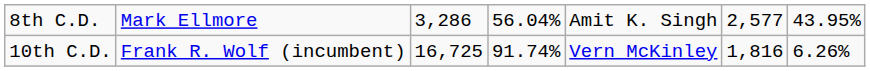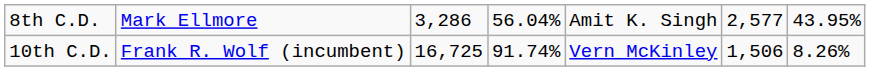 <table class="wikitable">
 <tr>
 <td>8th C.D.</td>
 <td><a href='#'>Mark Ellmore</a></td>
 <td>3,286</td>
 <td>56.04%</td>
 <td>Amit K. Singh</td>
 <td>2,577</td>
 <td>43.95%</td>
 </tr>
 <tr>
 <td>10th C.D.</td>
 <td><a href='#'>Frank R. Wolf</a> (incumbent)</td>
 <td>16,725</td>
 <td>91.74%</td>
 <td><a href='#'>Vern McKinley</a></td>
-<td>1,816</td>
-<td>6.26%</td>
+<td>1,506</td>
+<td>8.26%</td>
 </tr>
 </table>
